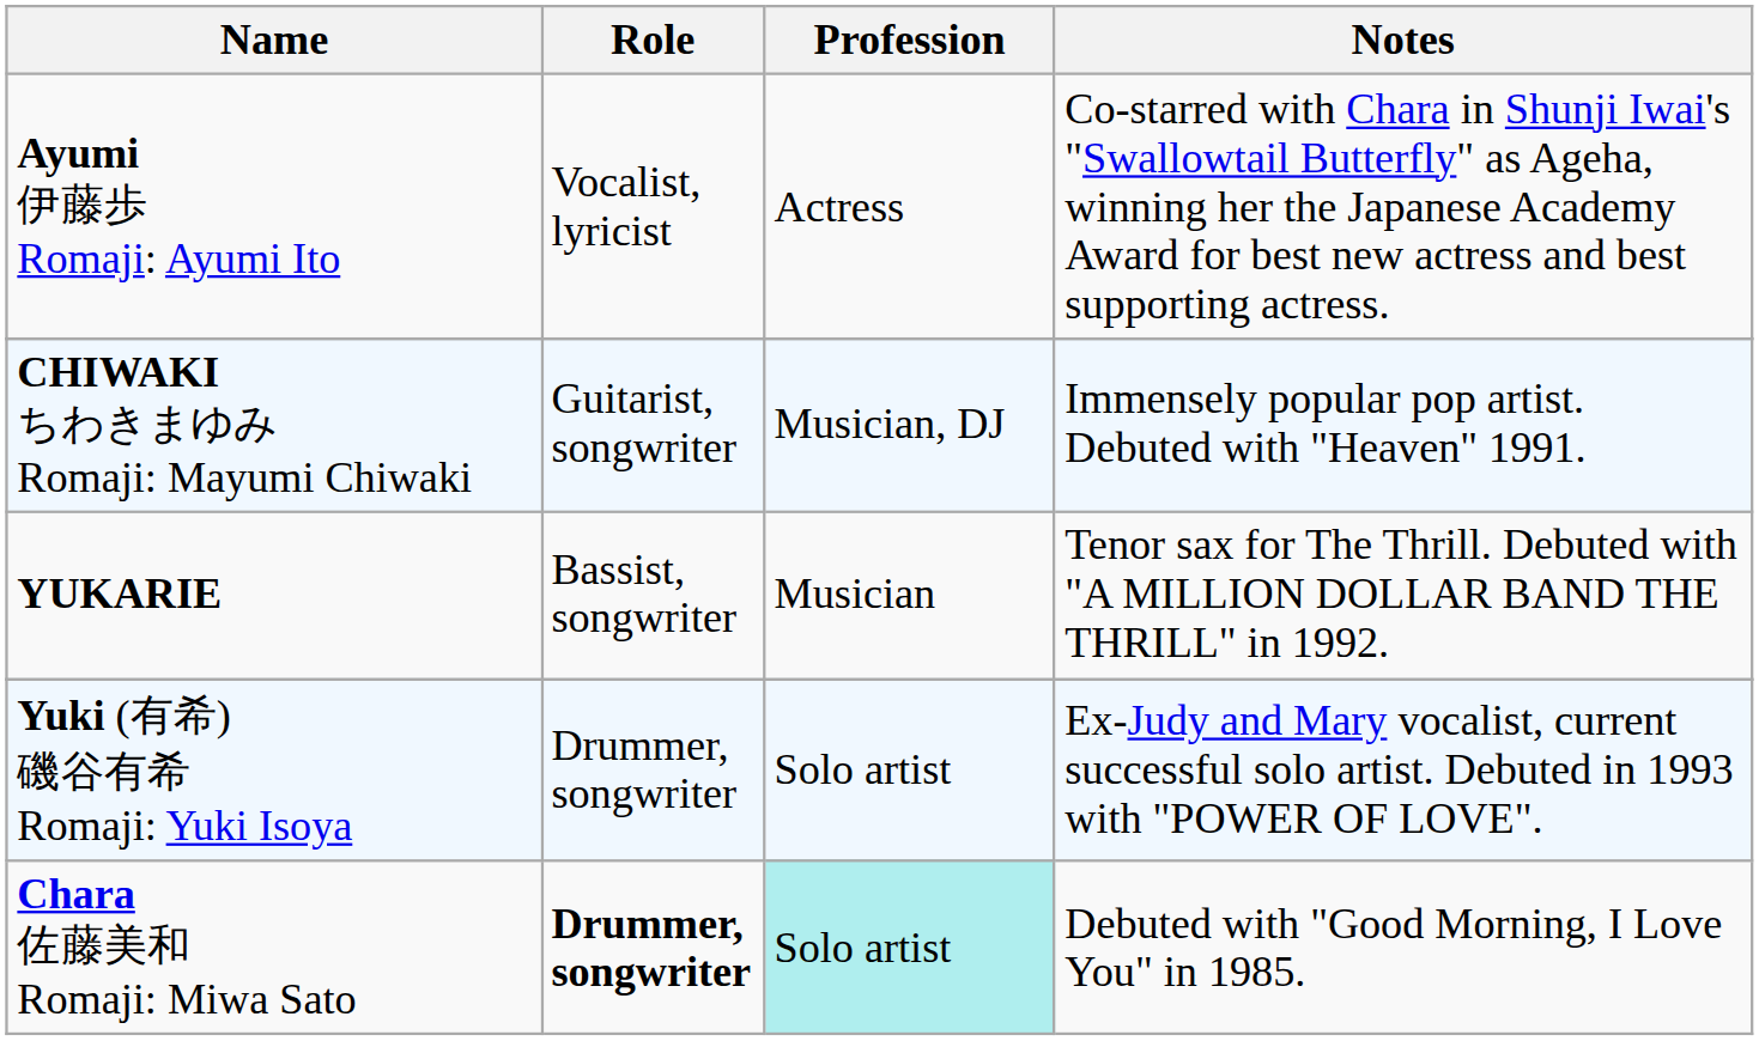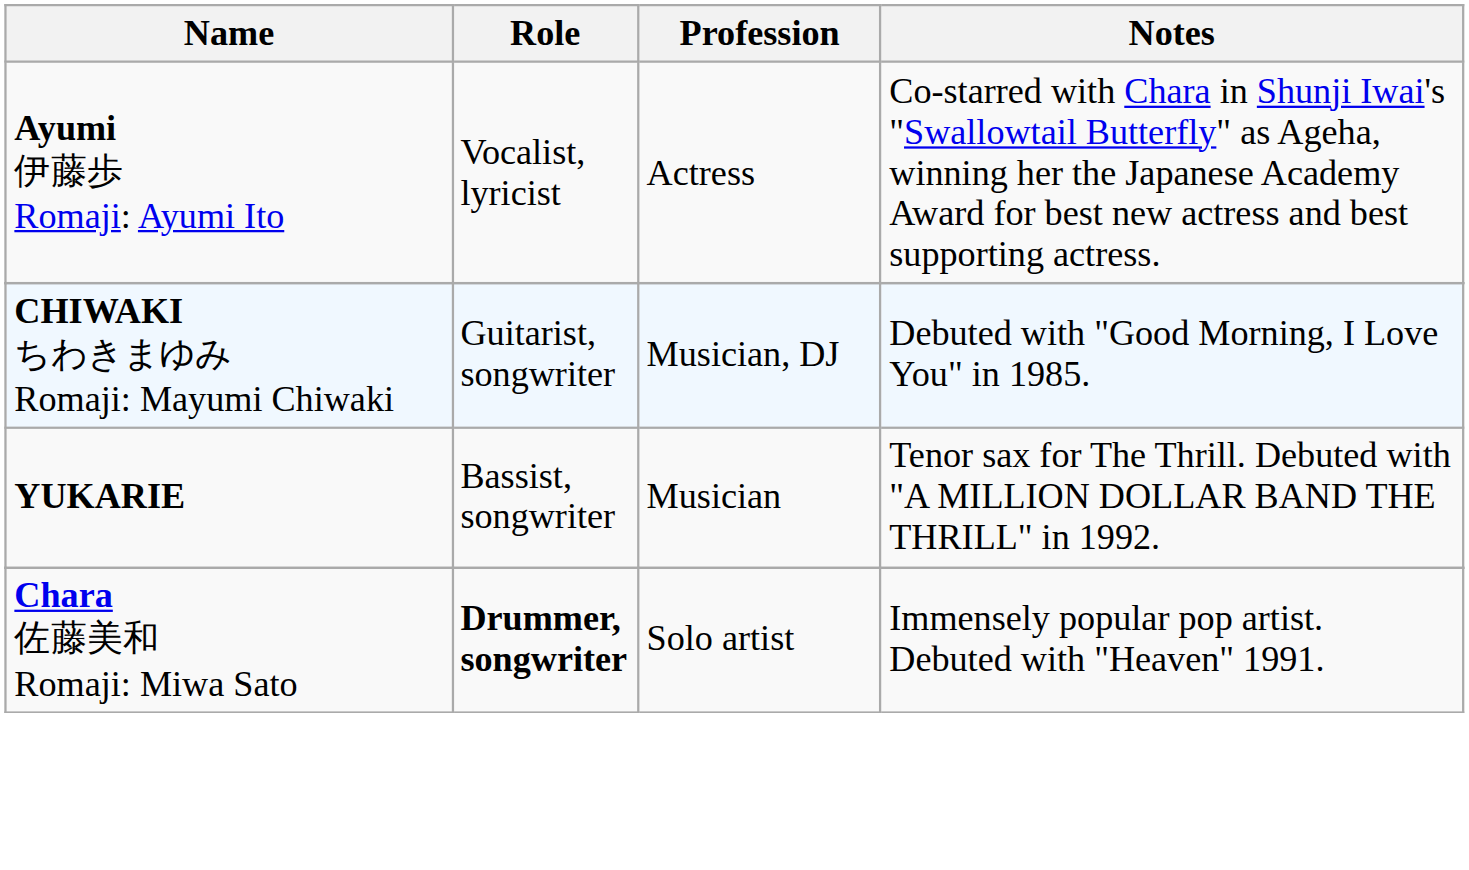 <table class="wikitable" style="margin: 1em auto 1em auto;">
 <tr>
 <th width="190">Name</th>
 <th width="75">Role</th>
 <th width="100">Profession</th>
 <th width="250">Notes</th>
 </tr>
 <tr>
 <td><strong>Ayumi</strong><br>伊藤歩<br><a href='#'>Romaji</a>: <a href='#'>Ayumi Ito</a></td>
 <td>Vocalist, lyricist</td>
 <td>Actress</td>
 <td>Co-starred with <a href='#'>Chara</a> in <a href='#'>Shunji Iwai</a>'s "<a href='#'>Swallowtail Butterfly</a>" as Ageha, winning her the Japanese Academy Award for best new actress and best supporting actress.</td>
 </tr>
 <tr>
 </tr>
 <tr bgcolor="#F0F8FF">
 <td><strong>CHIWAKI</strong><br>ちわきまゆみ <br>Romaji: Mayumi Chiwaki</td>
 <td>Guitarist, songwriter</td>
 <td>Musician, DJ</td>
-<td>Immensely popular pop artist. Debuted with "Heaven" 1991.</td>
+<td>Debuted with "Good Morning, I Love You" in 1985.</td>
 </tr>
 <tr>
 <td><strong>YUKARIE</strong></td>
 <td>Bassist, songwriter</td>
 <td>Musician</td>
 <td>Tenor sax for The Thrill. Debuted with "A MILLION DOLLAR BAND THE THRILL" in 1992.</td>
 </tr>
 <tr>
 </tr>
-<tr bgcolor="#F0F8FF">
-<td><strong>Yuki</strong> (有希)<br>磯谷有希<br>Romaji: <a href='#'>Yuki Isoya</a></td>
-<td>Drummer, songwriter</td>
-<td>Solo artist</td>
-<td>Ex-<a href='#'>Judy and Mary</a> vocalist, current successful solo artist. Debuted in 1993 with "POWER OF LOVE".</td>
-</tr>
 <tr>
 <td><strong><a href='#'>Chara</a></strong><br>佐藤美和<br>Romaji: Miwa Sato</td>
 <td><strong>Drummer, songwriter</strong></td>
-<td style="background: paleturquoise;">Solo artist</td>
-<td>Debuted with "Good Morning, I Love You" in 1985.</td>
+<td>Solo artist</td>
+<td>Immensely popular pop artist. Debuted with "Heaven" 1991.</td>
 </tr>
 </table>
